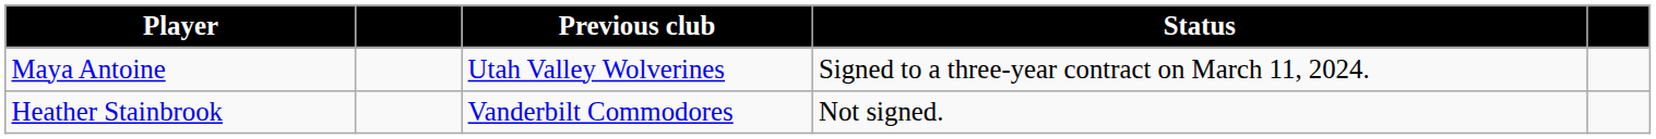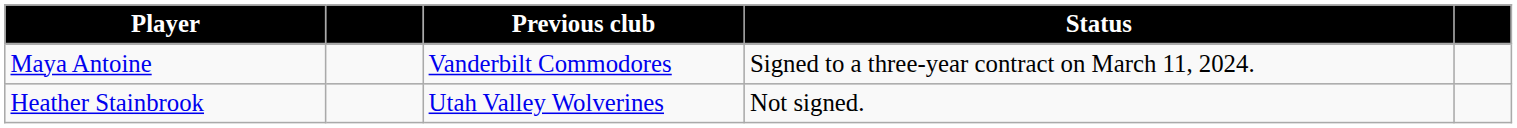 <table class="wikitable sortable">
 <tr>
 <th style="background:#000; color:#fff; width:200px;" scope="col">Player</th>
 <th style="background:#000; color:#fff; width:55px;" scope="col"></th>
 <th style="background:#000; color:#fff; width:200px;" scope="col">Previous club</th>
 <th style="background:#000; color:#fff; width:450px;" scope="col">Status</th>
 <th style="background:#000; color:#fff; width:30px;" scope="col"></th>
 </tr>
 <tr>
 <td> <a href='#'>Maya Antoine</a></td>
 <td align="center"></td>
-<td> <a href='#'>Utah Valley Wolverines</a></td>
+<td> <a href='#'>Vanderbilt Commodores</a></td>
 <td>Signed to a three-year contract on March 11, 2024.</td>
 <td></td>
 </tr>
 <tr>
 <td> <a href='#'>Heather Stainbrook</a></td>
 <td></td>
-<td> <a href='#'>Vanderbilt Commodores</a></td>
+<td> <a href='#'>Utah Valley Wolverines</a></td>
 <td>Not signed.</td>
 <td></td>
 </tr>
 </table>
